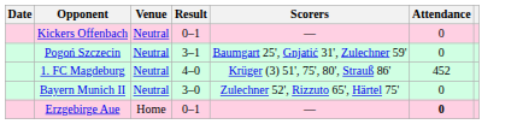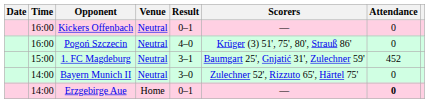 <table class="wikitable sortable" style="text-align:center">
 <tr>
 <th>Date</th>
+<th>Time</th>
 <th>Opponent</th>
 <th>Venue</th>
 <th>Result</th>
 <th class="unsortable">Scorers</th>
 <th>Attendance</th>
 <th class="unsortable"></th>
 </tr>
 <tr style="background-color: #ffd0e3;">
 <td></td>
+<td>16:00</td>
 <td><a href='#'>Kickers Offenbach</a></td>
 <td><a href='#'>Neutral</a></td>
 <td>0–1</td>
 <td>—</td>
 <td>0</td>
 <td></td>
 </tr>
 <tr style="background-color: #d0ffe3;">
 <td></td>
+<td>16:00</td>
 <td><a href='#'>Pogoń Szczecin</a></td>
 <td><a href='#'>Neutral</a></td>
-<td>3–1</td>
-<td><a href='#'>Baumgart</a> 25', <a href='#'>Gnjatić</a> 31', <a href='#'>Zulechner</a> 59'</td>
+<td>4–0</td>
+<td><a href='#'>Krüger</a> (3) 51', 75', 80', <a href='#'>Strauß</a> 86'</td>
 <td>0</td>
 <td></td>
 </tr>
 <tr style="background-color: #d0ffe3;">
 <td></td>
+<td>15:00</td>
 <td><a href='#'>1. FC Magdeburg</a></td>
 <td><a href='#'>Neutral</a></td>
-<td>4–0</td>
-<td><a href='#'>Krüger</a> (3) 51', 75', 80', <a href='#'>Strauß</a> 86'</td>
+<td>3–1</td>
+<td><a href='#'>Baumgart</a> 25', <a href='#'>Gnjatić</a> 31', <a href='#'>Zulechner</a> 59'</td>
 <td>452</td>
 <td></td>
 </tr>
 <tr style="background-color: #d0ffe3;">
 <td></td>
+<td>14:00</td>
 <td><a href='#'>Bayern Munich II</a></td>
 <td><a href='#'>Neutral</a></td>
 <td>3–0</td>
 <td><a href='#'>Zulechner</a> 52', <a href='#'>Rizzuto</a> 65', <a href='#'>Härtel</a> 75'</td>
 <td>0</td>
 <td></td>
 </tr>
 <tr style="background-color: #ffd0e3;">
 <td></td>
+<td>14:00</td>
 <td><a href='#'>Erzgebirge Aue</a></td>
 <td>Home</td>
 <td>0–1</td>
 <td>—</td>
 <td><strong>0</strong></td>
 <td></td>
 </tr>
 </table>
